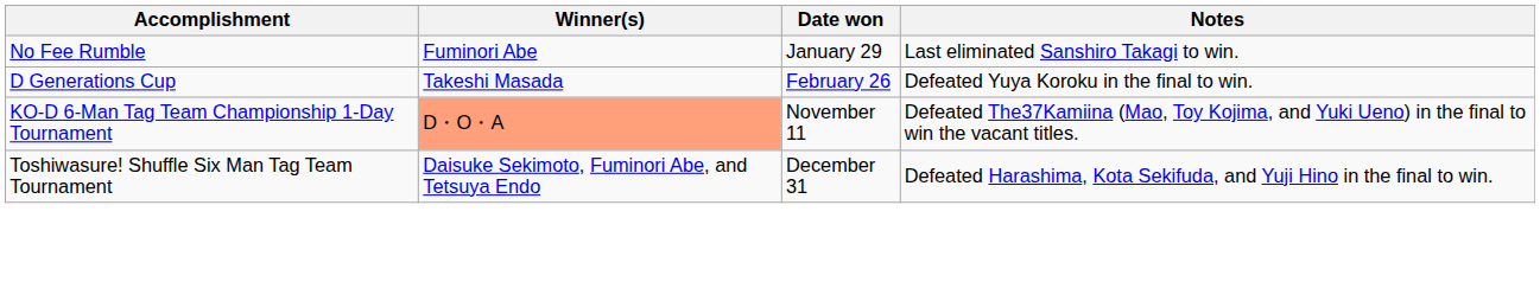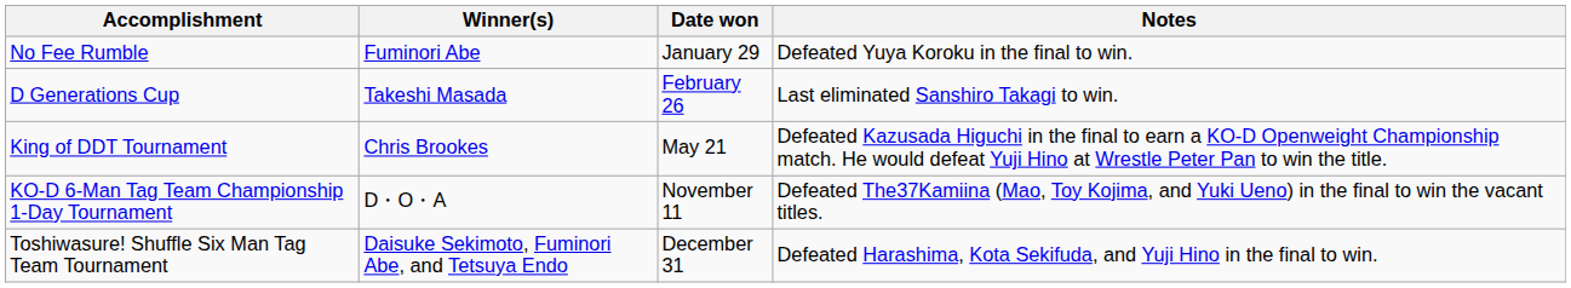 <table class="wikitable" style="width:100%;">
 <tr>
 <th>Accomplishment</th>
 <th>Winner(s)</th>
 <th>Date won</th>
 <th>Notes</th>
 </tr>
 <tr>
 <td><a href='#'>No Fee Rumble</a></td>
 <td><a href='#'>Fuminori Abe</a></td>
 <td>January 29</td>
-<td>Last eliminated <a href='#'>Sanshiro Takagi</a> to win.</td>
+<td>Defeated Yuya Koroku in the final to win.</td>
 </tr>
 <tr>
 <td><a href='#'>D Generations Cup</a></td>
 <td><a href='#'>Takeshi Masada</a></td>
 <td><a href='#'>February 26</a></td>
-<td>Defeated Yuya Koroku in the final to win.</td>
+<td>Last eliminated <a href='#'>Sanshiro Takagi</a> to win.</td>
+</tr>
+<tr>
+<td><a href='#'>King of DDT Tournament</a></td>
+<td><a href='#'>Chris Brookes</a></td>
+<td>May 21</td>
+<td>Defeated <a href='#'>Kazusada Higuchi</a> in the final to earn a <a href='#'>KO-D Openweight Championship</a> match. He would defeat <a href='#'>Yuji Hino</a> at <a href='#'>Wrestle Peter Pan</a> to win the title.</td>
 </tr>
 <tr>
 <td><a href='#'>KO-D 6-Man Tag Team Championship 1-Day Tournament</a></td>
-<td style="background: lightsalmon;">D・O・A<br></td>
+<td>D・O・A<br></td>
 <td>November 11</td>
 <td>Defeated <a href='#'>The37Kamiina</a> (<a href='#'>Mao</a>, <a href='#'>Toy Kojima</a>, and <a href='#'>Yuki Ueno</a>) in the final to win the vacant titles.</td>
 </tr>
 <tr>
 <td>Toshiwasure! Shuffle Six Man Tag Team Tournament</td>
 <td><a href='#'>Daisuke Sekimoto</a>, <a href='#'>Fuminori Abe</a>, and <a href='#'>Tetsuya Endo</a></td>
 <td>December 31</td>
 <td>Defeated <a href='#'>Harashima</a>, <a href='#'>Kota Sekifuda</a>, and <a href='#'>Yuji Hino</a> in the final to win.</td>
 </tr>
 </table>
